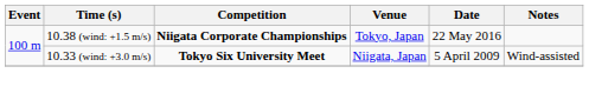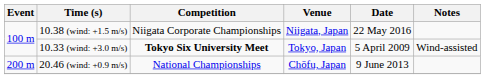 <table class="wikitable" style=text-align:center>
 <tr>
 <th>Event</th>
 <th>Time (s)</th>
 <th>Competition</th>
 <th>Venue</th>
 <th>Date</th>
 <th>Notes</th>
 </tr>
 <tr>
 <td rowspan=2><a href='#'>100&nbsp;m</a></td>
 <td>10.38 <small>(wind: +1.5 m/s)</small></td>
-<td><strong>Niigata Corporate Championships</strong></td>
-<td><a href='#'>Tokyo, Japan</a></td>
+<td>Niigata Corporate Championships</td>
+<td><a href='#'>Niigata, Japan</a></td>
 <td>22 May 2016</td>
 <td><br></td>
 </tr>
 <tr>
 <td>10.33 <small>(wind: +3.0 m/s)</small></td>
 <td><strong>Tokyo Six University Meet</strong></td>
-<td><a href='#'>Niigata, Japan</a></td>
+<td><a href='#'>Tokyo, Japan</a></td>
 <td>5 April 2009</td>
 <td>Wind-assisted</td>
 </tr>
 <tr>
+<td><a href='#'>200&nbsp;m</a></td>
+<td>20.46 <small>(wind: +0.9 m/s)</small></td>
+<td><a href='#'>National Championships</a></td>
+<td><a href='#'>Chōfu, Japan</a></td>
+<td>9 June 2013</td>
+<td></td>
+</tr>
+<tr>
 </tr>
 </table>
